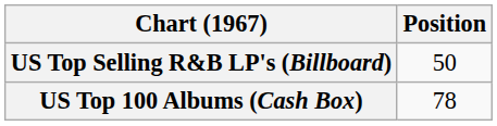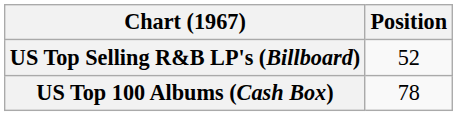 <table class="wikitable sortable plainrowheaders" style="text-align:center">
 <tr>
 <th scope="col">Chart (1967)</th>
 <th scope="col">Position</th>
 </tr>
 <tr>
 <th scope="row">US Top Selling R&B LP's (<em>Billboard</em>)</th>
-<td>50</td>
+<td>52</td>
 </tr>
 <tr>
 <th scope="row">US Top 100 Albums (<em>Cash Box</em>)</th>
 <td>78</td>
 </tr>
 </table>
